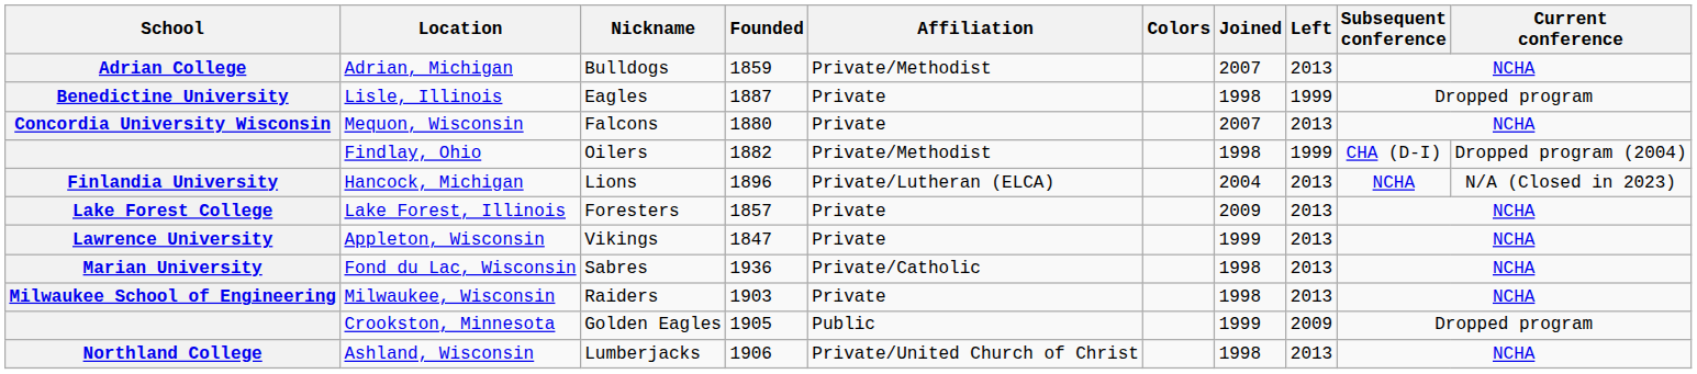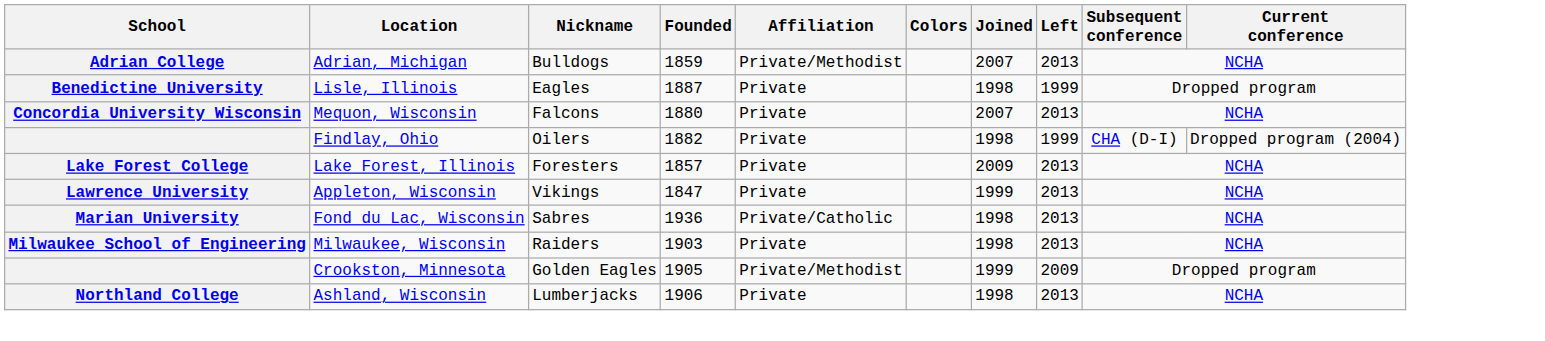 <table class="wikitable sortable plainrowheaders">
 <tr>
 <th scope="col">School</th>
 <th scope="col">Location</th>
 <th scope="col">Nickname</th>
 <th scope="col">Founded</th>
 <th scope="col">Affiliation</th>
 <th class="unsortable">Colors</th>
 <th scope="col">Joined</th>
 <th scope="col">Left</th>
 <th scope="col">Subsequent<br>conference</th>
 <th scope="col">Current<br>conference</th>
 </tr>
 <tr>
 <th scope="row"><a href='#'>Adrian College</a></th>
 <td><a href='#'>Adrian, Michigan</a></td>
 <td>Bulldogs</td>
 <td>1859</td>
 <td>Private/Methodist</td>
 <td style="text-align:right;"></td>
 <td>2007</td>
 <td>2013</td>
 <td colspan=2 align=center><a href='#'>NCHA</a></td>
 </tr>
 <tr>
 <th scope="row"><a href='#'>Benedictine University</a></th>
 <td><a href='#'>Lisle, Illinois</a></td>
 <td>Eagles</td>
 <td>1887</td>
 <td>Private</td>
 <td style="text-align:right;"></td>
 <td>1998</td>
 <td>1999</td>
 <td colspan=2 align=center>Dropped program</td>
 </tr>
 <tr>
 <th scope="row"><a href='#'>Concordia University Wisconsin</a></th>
 <td><a href='#'>Mequon, Wisconsin</a></td>
 <td>Falcons</td>
 <td>1880</td>
 <td>Private</td>
 <td style="text-align:right;"></td>
 <td>2007</td>
 <td>2013</td>
 <td colspan=2 align=center><a href='#'>NCHA</a></td>
 </tr>
 <tr>
 <th scope="row"></th>
 <td><a href='#'>Findlay, Ohio</a></td>
 <td>Oilers</td>
 <td>1882</td>
-<td>Private/Methodist</td>
+<td>Private</td>
 <td style="text-align:right;"></td>
 <td>1998</td>
 <td>1999</td>
 <td align=center><a href='#'>CHA</a> (D-I)</td>
 <td align=center>Dropped program (2004)</td>
-</tr>
-<tr>
-<th scope="row"><a href='#'>Finlandia University</a></th>
-<td><a href='#'>Hancock, Michigan</a></td>
-<td>Lions</td>
-<td>1896</td>
-<td>Private/Lutheran (ELCA)</td>
-<td style="text-align:right;"></td>
-<td>2004</td>
-<td>2013</td>
-<td align=center><a href='#'>NCHA</a></td>
-<td align=center>N/A (Closed in 2023)</td>
 </tr>
 <tr>
 <th scope="row"><a href='#'>Lake Forest College</a></th>
 <td><a href='#'>Lake Forest, Illinois</a></td>
 <td>Foresters</td>
 <td>1857</td>
 <td>Private</td>
 <td style="text-align:right;"></td>
 <td>2009</td>
 <td>2013</td>
 <td colspan=2 align=center><a href='#'>NCHA</a></td>
 </tr>
 <tr>
 <th scope="row"><a href='#'>Lawrence University</a></th>
 <td><a href='#'>Appleton, Wisconsin</a></td>
 <td>Vikings</td>
 <td>1847</td>
 <td>Private</td>
 <td style="text-align:right;"></td>
 <td>1999</td>
 <td>2013</td>
 <td colspan=2 align=center><a href='#'>NCHA</a></td>
 </tr>
 <tr>
 <th scope="row"><a href='#'>Marian University</a></th>
 <td><a href='#'>Fond du Lac, Wisconsin</a></td>
 <td>Sabres</td>
 <td>1936</td>
 <td>Private/Catholic</td>
 <td style="text-align:right;"></td>
 <td>1998</td>
 <td>2013</td>
 <td colspan=2 align=center><a href='#'>NCHA</a></td>
 </tr>
 <tr>
 <th scope="row"><a href='#'>Milwaukee School of Engineering</a></th>
 <td><a href='#'>Milwaukee, Wisconsin</a></td>
 <td>Raiders</td>
 <td>1903</td>
 <td>Private</td>
 <td style="text-align:right;"></td>
 <td>1998</td>
 <td>2013</td>
 <td colspan=2 align=center><a href='#'>NCHA</a></td>
 </tr>
 <tr>
 <th scope="row"></th>
 <td><a href='#'>Crookston, Minnesota</a></td>
 <td>Golden Eagles</td>
 <td>1905</td>
-<td>Public</td>
+<td>Private/Methodist</td>
 <td style="text-align:right;"></td>
 <td>1999</td>
 <td>2009</td>
 <td colspan=2 align=center>Dropped program</td>
 </tr>
 <tr>
 <th scope="row"><a href='#'>Northland College</a></th>
 <td><a href='#'>Ashland, Wisconsin</a></td>
 <td>Lumberjacks</td>
 <td>1906</td>
-<td>Private/United Church of Christ</td>
+<td>Private</td>
 <td style="text-align:right;"></td>
 <td>1998</td>
 <td>2013</td>
 <td colspan=2 align=center><a href='#'>NCHA</a></td>
 </tr>
 </table>
